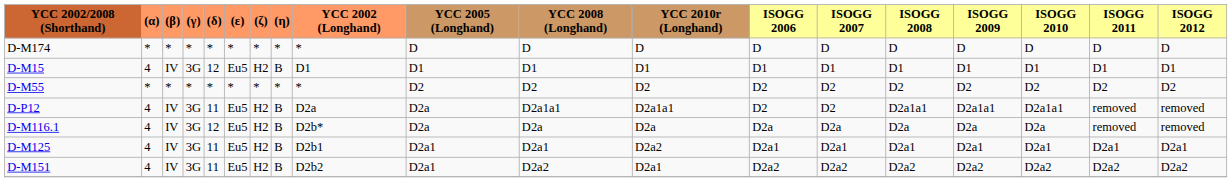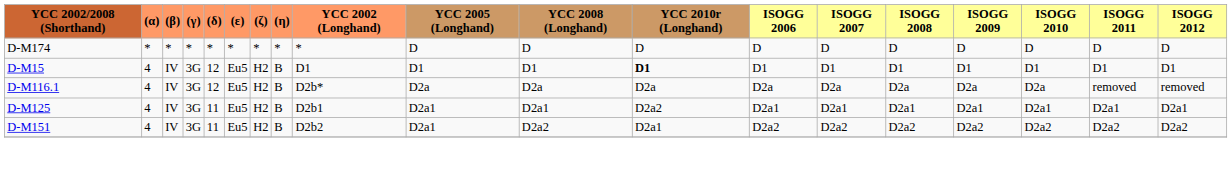 <table class="wikitable">
 <tr>
 <th align="center" style="background:#c63;"><strong>YCC 2002/2008 (Shorthand)</strong></th>
 <th align="center" style="background:#f96;"><strong>(α)</strong></th>
 <th align="center" style="background:#f96;"><strong>(β)</strong></th>
 <th align="center" style="background:#f96;"><strong>(γ)</strong></th>
 <td align="center" style="background:#f96;"><strong>(δ)</strong></td>
 <td align="center" style="background:#f96;"><strong>(ε)</strong></td>
 <td align="center" style="background:#f96;"><strong>(ζ)</strong></td>
 <td align="center" style="background:#f96"><strong>(η)</strong></td>
 <td align="center" style="background:#f96"><strong>YCC 2002 (Longhand)</strong></td>
 <td align="center" style="background:#c96;"><strong>YCC 2005 (Longhand)</strong></td>
 <td align="center" style="background:#c96;"><strong>YCC 2008 (Longhand)</strong></td>
 <td align="center" style="background:#c96;"><strong>YCC 2010r (Longhand)</strong></td>
 <td align="center" style="background:#ff9;"><strong>ISOGG 2006</strong></td>
 <td align="center" style="background:#ff9;"><strong>ISOGG 2007</strong></td>
 <td align="center" style="background:#ff9;"><strong>ISOGG 2008</strong></td>
 <td align="center" style="background:#ff9;"><strong>ISOGG 2009</strong></td>
 <td align="center" style="background:#ff9;"><strong>ISOGG 2010</strong></td>
 <td align="center" style="background:#ff9;"><strong>ISOGG 2011</strong></td>
 <td align="center" style="background:#ff9;"><strong>ISOGG 2012</strong></td>
 </tr>
 <tr>
 <td>D-M174</td>
 <td>*</td>
 <td>*</td>
 <td>*</td>
 <td>*</td>
 <td>*</td>
 <td>*</td>
 <td>*</td>
 <td>*</td>
 <td>D</td>
 <td>D</td>
 <td>D</td>
 <td>D</td>
 <td>D</td>
 <td>D</td>
 <td>D</td>
 <td>D</td>
 <td>D</td>
 <td>D</td>
 </tr>
 <tr>
 <td><a href='#'>D-M15</a></td>
 <td>4</td>
 <td>IV</td>
 <td>3G</td>
 <td>12</td>
 <td>Eu5</td>
 <td>H2</td>
 <td>B</td>
 <td>D1</td>
 <td>D1</td>
 <td>D1</td>
+<td><strong>D1</strong></td>
 <td>D1</td>
 <td>D1</td>
 <td>D1</td>
 <td>D1</td>
 <td>D1</td>
 <td>D1</td>
 <td>D1</td>
-<td>D1</td>
-</tr>
-<tr>
-<td><a href='#'>D-M55</a></td>
-<td>*</td>
-<td>*</td>
-<td>*</td>
-<td>*</td>
-<td>*</td>
-<td>*</td>
-<td>*</td>
-<td>*</td>
-<td>D2</td>
-<td>D2</td>
-<td>D2</td>
-<td>D2</td>
-<td>D2</td>
-<td>D2</td>
-<td>D2</td>
-<td>D2</td>
-<td>D2</td>
-<td>D2</td>
-</tr>
-<tr>
-<td><a href='#'>D-P12</a></td>
-<td>4</td>
-<td>IV</td>
-<td>3G</td>
-<td>11</td>
-<td>Eu5</td>
-<td>H2</td>
-<td>B</td>
-<td>D2a</td>
-<td>D2a</td>
-<td>D2a1a1</td>
-<td>D2a1a1</td>
-<td>D2</td>
-<td>D2</td>
-<td>D2a1a1</td>
-<td>D2a1a1</td>
-<td>D2a1a1</td>
-<td>removed</td>
-<td>removed</td>
 </tr>
 <tr>
 <td><a href='#'>D-M116.1</a></td>
 <td>4</td>
 <td>IV</td>
 <td>3G</td>
 <td>12</td>
 <td>Eu5</td>
 <td>H2</td>
 <td>B</td>
 <td>D2b*</td>
 <td>D2a</td>
 <td>D2a</td>
 <td>D2a</td>
 <td>D2a</td>
 <td>D2a</td>
 <td>D2a</td>
 <td>D2a</td>
 <td>D2a</td>
 <td>removed</td>
 <td>removed</td>
 </tr>
 <tr>
 <td><a href='#'>D-M125</a></td>
 <td>4</td>
 <td>IV</td>
 <td>3G</td>
 <td>11</td>
 <td>Eu5</td>
 <td>H2</td>
 <td>B</td>
 <td>D2b1</td>
 <td>D2a1</td>
 <td>D2a1</td>
 <td>D2a2</td>
 <td>D2a1</td>
 <td>D2a1</td>
 <td>D2a1</td>
 <td>D2a1</td>
 <td>D2a1</td>
 <td>D2a1</td>
 <td>D2a1</td>
 </tr>
 <tr>
 <td><a href='#'>D-M151</a></td>
 <td>4</td>
 <td>IV</td>
 <td>3G</td>
 <td>11</td>
 <td>Eu5</td>
 <td>H2</td>
 <td>B</td>
 <td>D2b2</td>
 <td>D2a1</td>
 <td>D2a2</td>
 <td>D2a1</td>
 <td>D2a2</td>
 <td>D2a2</td>
 <td>D2a2</td>
 <td>D2a2</td>
 <td>D2a2</td>
 <td>D2a2</td>
 <td>D2a2</td>
 </tr>
 <tr>
 </tr>
 </table>
